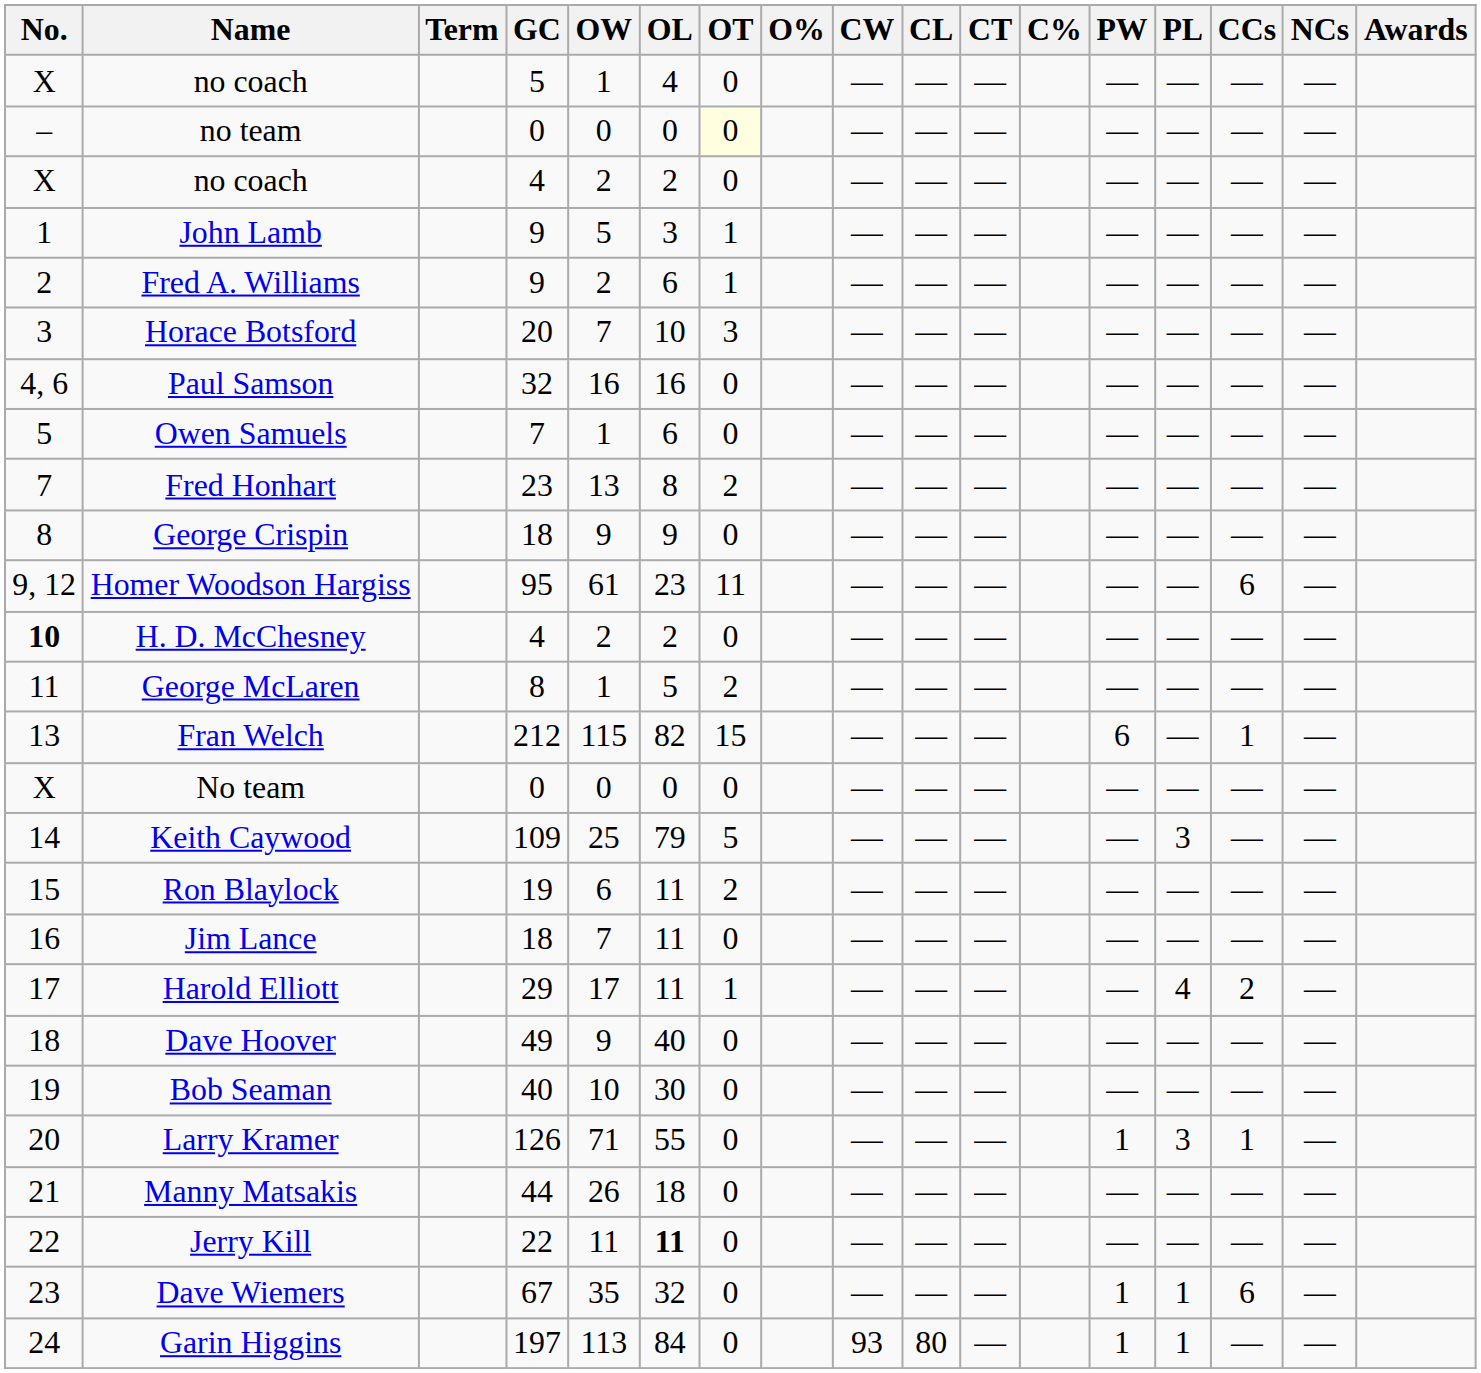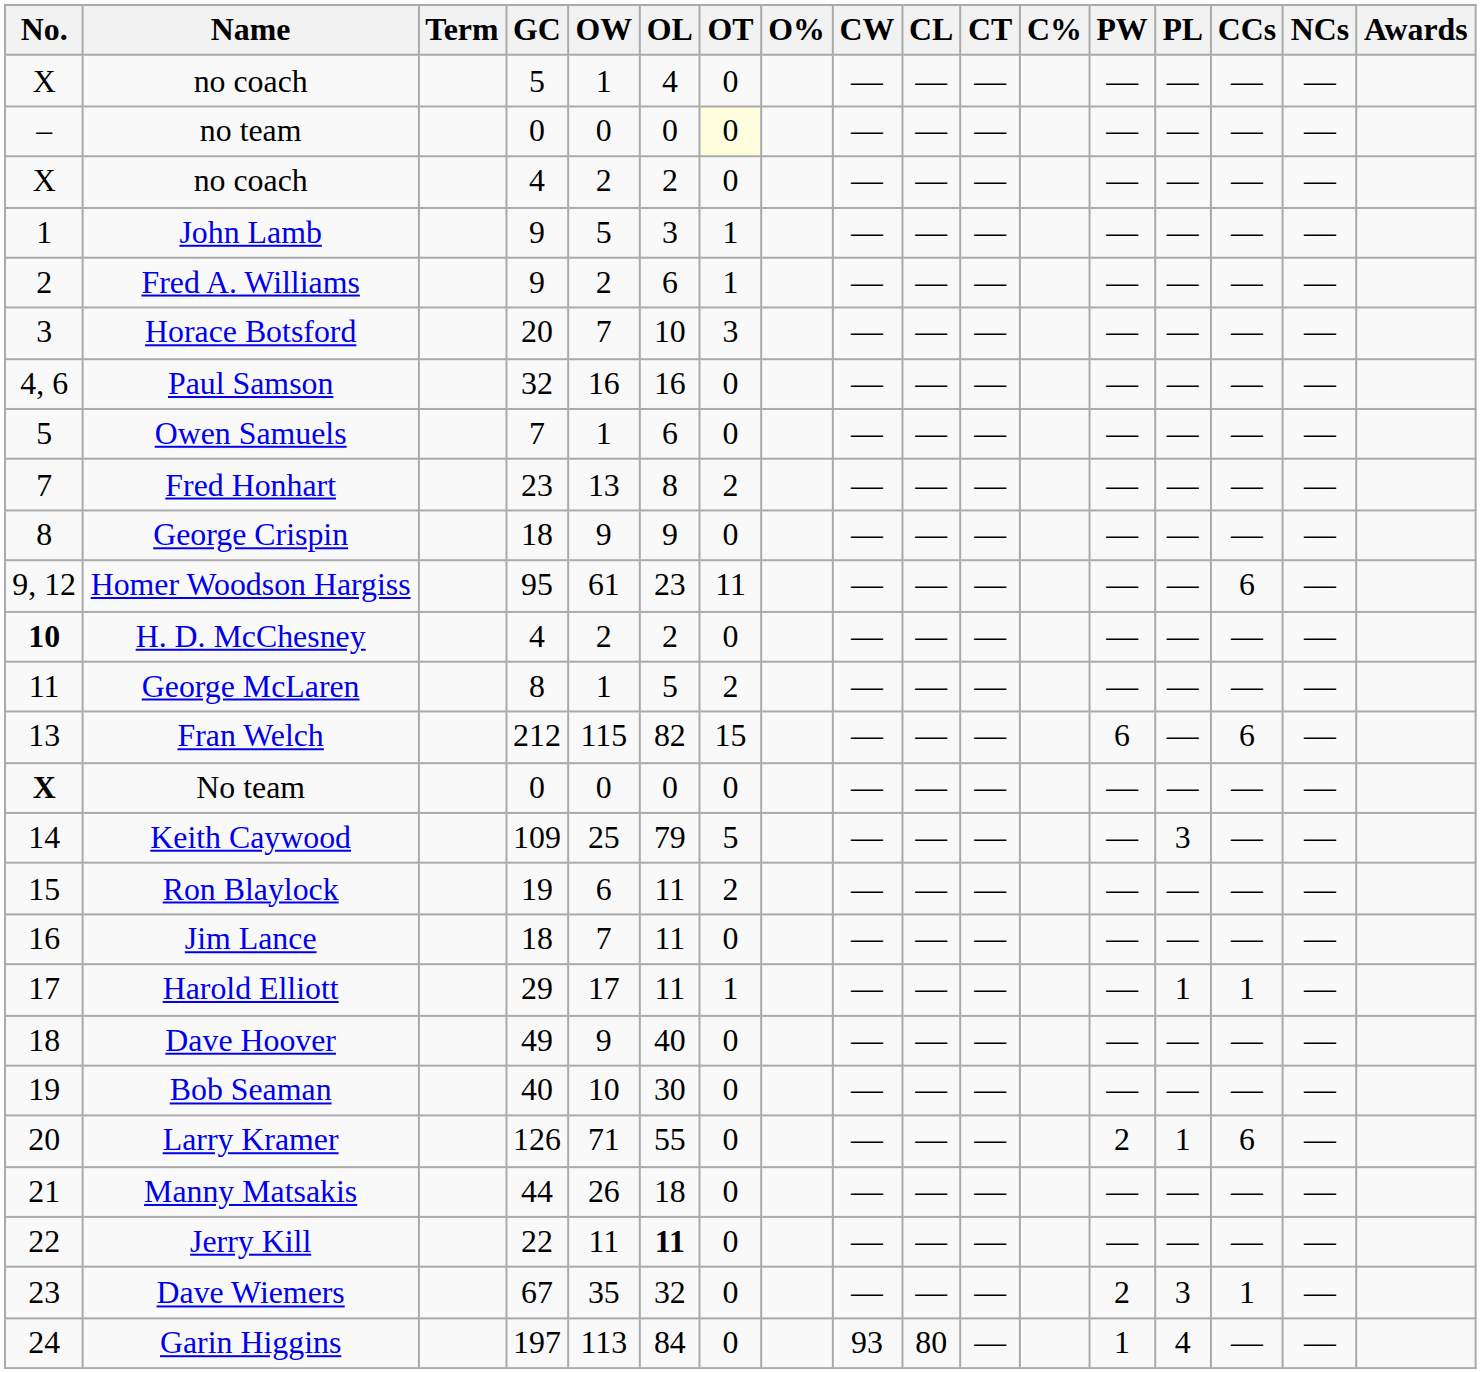 <table class="wikitable sortable" style="text-align:center">
 <tr>
 <th>No.</th>
 <th>Name</th>
 <th>Term</th>
 <th>GC</th>
 <th>OW</th>
 <th>OL</th>
 <th>OT</th>
 <th>O%</th>
 <th>CW</th>
 <th>CL</th>
 <th>CT</th>
 <th>C%</th>
 <th>PW</th>
 <th>PL</th>
 <th>CCs</th>
 <th>NCs</th>
 <th class="unsortable">Awards</th>
 </tr>
 <tr>
 <td>X</td>
 <td>no coach</td>
 <td></td>
 <td>5</td>
 <td>1</td>
 <td>4</td>
 <td>0</td>
 <td></td>
 <td>—</td>
 <td>—</td>
 <td>—</td>
 <td></td>
 <td>—</td>
 <td>—</td>
 <td>—</td>
 <td>—</td>
 <td></td>
 </tr>
 <tr>
 <td>–</td>
 <td>no team</td>
 <td></td>
 <td>0</td>
 <td>0</td>
 <td>0</td>
 <td style="background: lightyellow;">0</td>
 <td></td>
 <td>—</td>
 <td>—</td>
 <td>—</td>
 <td></td>
 <td>—</td>
 <td>—</td>
 <td>—</td>
 <td>—</td>
 <td></td>
 </tr>
 <tr>
 <td>X</td>
 <td>no coach</td>
 <td></td>
 <td>4</td>
 <td>2</td>
 <td>2</td>
 <td>0</td>
 <td></td>
 <td>—</td>
 <td>—</td>
 <td>—</td>
 <td></td>
 <td>—</td>
 <td>—</td>
 <td>—</td>
 <td>—</td>
 <td></td>
 </tr>
 <tr>
 <td>1</td>
 <td><a href='#'>John Lamb</a></td>
 <td></td>
 <td>9</td>
 <td>5</td>
 <td>3</td>
 <td>1</td>
 <td></td>
 <td>—</td>
 <td>—</td>
 <td>—</td>
 <td></td>
 <td>—</td>
 <td>—</td>
 <td>—</td>
 <td>—</td>
 <td></td>
 </tr>
 <tr>
 <td>2</td>
 <td><a href='#'>Fred A. Williams</a></td>
 <td></td>
 <td>9</td>
 <td>2</td>
 <td>6</td>
 <td>1</td>
 <td></td>
 <td>—</td>
 <td>—</td>
 <td>—</td>
 <td></td>
 <td>—</td>
 <td>—</td>
 <td>—</td>
 <td>—</td>
 <td></td>
 </tr>
 <tr>
 <td>3</td>
 <td><a href='#'>Horace Botsford</a></td>
 <td></td>
 <td>20</td>
 <td>7</td>
 <td>10</td>
 <td>3</td>
 <td></td>
 <td>—</td>
 <td>—</td>
 <td>—</td>
 <td></td>
 <td>—</td>
 <td>—</td>
 <td>—</td>
 <td>—</td>
 <td></td>
 </tr>
 <tr>
 <td>4, 6</td>
 <td><a href='#'>Paul Samson</a></td>
 <td></td>
 <td>32</td>
 <td>16</td>
 <td>16</td>
 <td>0</td>
 <td></td>
 <td>—</td>
 <td>—</td>
 <td>—</td>
 <td></td>
 <td>—</td>
 <td>—</td>
 <td>—</td>
 <td>—</td>
 <td></td>
 </tr>
 <tr>
 <td>5</td>
 <td><a href='#'>Owen Samuels</a></td>
 <td></td>
 <td>7</td>
 <td>1</td>
 <td>6</td>
 <td>0</td>
 <td></td>
 <td>—</td>
 <td>—</td>
 <td>—</td>
 <td></td>
 <td>—</td>
 <td>—</td>
 <td>—</td>
 <td>—</td>
 <td></td>
 </tr>
 <tr>
 <td>7</td>
 <td><a href='#'>Fred Honhart</a></td>
 <td></td>
 <td>23</td>
 <td>13</td>
 <td>8</td>
 <td>2</td>
 <td></td>
 <td>—</td>
 <td>—</td>
 <td>—</td>
 <td></td>
 <td>—</td>
 <td>—</td>
 <td>—</td>
 <td>—</td>
 <td></td>
 </tr>
 <tr>
 <td>8</td>
 <td><a href='#'>George Crispin</a></td>
 <td></td>
 <td>18</td>
 <td>9</td>
 <td>9</td>
 <td>0</td>
 <td></td>
 <td>—</td>
 <td>—</td>
 <td>—</td>
 <td></td>
 <td>—</td>
 <td>—</td>
 <td>—</td>
 <td>—</td>
 <td></td>
 </tr>
 <tr>
 <td>9, 12</td>
 <td><a href='#'>Homer Woodson Hargiss</a></td>
 <td></td>
 <td>95</td>
 <td>61</td>
 <td>23</td>
 <td>11</td>
 <td></td>
 <td>—</td>
 <td>—</td>
 <td>—</td>
 <td></td>
 <td>—</td>
 <td>—</td>
 <td>6</td>
 <td>—</td>
 <td></td>
 </tr>
 <tr>
 <td><strong>10</strong></td>
 <td><a href='#'>H. D. McChesney</a></td>
 <td></td>
 <td>4</td>
 <td>2</td>
 <td>2</td>
 <td>0</td>
 <td></td>
 <td>—</td>
 <td>—</td>
 <td>—</td>
 <td></td>
 <td>—</td>
 <td>—</td>
 <td>—</td>
 <td>—</td>
 <td></td>
 </tr>
 <tr>
 <td>11</td>
 <td><a href='#'>George McLaren</a></td>
 <td></td>
 <td>8</td>
 <td>1</td>
 <td>5</td>
 <td>2</td>
 <td></td>
 <td>—</td>
 <td>—</td>
 <td>—</td>
 <td></td>
 <td>—</td>
 <td>—</td>
 <td>—</td>
 <td>—</td>
 <td></td>
 </tr>
 <tr>
 <td>13</td>
 <td><a href='#'>Fran Welch</a></td>
 <td></td>
 <td>212</td>
 <td>115</td>
 <td>82</td>
 <td>15</td>
 <td></td>
 <td>—</td>
 <td>—</td>
 <td>—</td>
 <td></td>
 <td>6</td>
 <td>—</td>
-<td>1</td>
+<td>6</td>
 <td>—</td>
 <td></td>
 </tr>
 <tr>
-<td>X</td>
+<td><strong>X</strong></td>
 <td>No team</td>
 <td></td>
 <td>0</td>
 <td>0</td>
 <td>0</td>
 <td>0</td>
 <td></td>
 <td>—</td>
 <td>—</td>
 <td>—</td>
 <td></td>
 <td>—</td>
 <td>—</td>
 <td>—</td>
 <td>—</td>
 <td></td>
 </tr>
 <tr>
 <td>14</td>
 <td><a href='#'>Keith Caywood</a></td>
 <td></td>
 <td>109</td>
 <td>25</td>
 <td>79</td>
 <td>5</td>
 <td></td>
 <td>—</td>
 <td>—</td>
 <td>—</td>
 <td></td>
 <td>—</td>
 <td>3</td>
 <td>—</td>
 <td>—</td>
 <td></td>
 </tr>
 <tr>
 <td>15</td>
 <td><a href='#'>Ron Blaylock</a></td>
 <td></td>
 <td>19</td>
 <td>6</td>
 <td>11</td>
 <td>2</td>
 <td></td>
 <td>—</td>
 <td>—</td>
 <td>—</td>
 <td></td>
 <td>—</td>
 <td>—</td>
 <td>—</td>
 <td>—</td>
 <td></td>
 </tr>
 <tr>
 <td>16</td>
 <td><a href='#'>Jim Lance</a></td>
 <td></td>
 <td>18</td>
 <td>7</td>
 <td>11</td>
 <td>0</td>
 <td></td>
 <td>—</td>
 <td>—</td>
 <td>—</td>
 <td></td>
 <td>—</td>
 <td>—</td>
 <td>—</td>
 <td>—</td>
 <td></td>
 </tr>
 <tr>
 <td>17</td>
 <td><a href='#'>Harold Elliott</a></td>
 <td></td>
 <td>29</td>
 <td>17</td>
 <td>11</td>
 <td>1</td>
 <td></td>
 <td>—</td>
 <td>—</td>
 <td>—</td>
 <td></td>
 <td>—</td>
-<td>4</td>
-<td>2</td>
+<td>1</td>
+<td>1</td>
 <td>—</td>
 <td></td>
 </tr>
 <tr>
 <td>18</td>
 <td><a href='#'>Dave Hoover</a></td>
 <td></td>
 <td>49</td>
 <td>9</td>
 <td>40</td>
 <td>0</td>
 <td></td>
 <td>—</td>
 <td>—</td>
 <td>—</td>
 <td></td>
 <td>—</td>
 <td>—</td>
 <td>—</td>
 <td>—</td>
 <td></td>
 </tr>
 <tr>
 <td>19</td>
 <td><a href='#'>Bob Seaman</a></td>
 <td></td>
 <td>40</td>
 <td>10</td>
 <td>30</td>
 <td>0</td>
 <td></td>
 <td>—</td>
 <td>—</td>
 <td>—</td>
 <td></td>
 <td>—</td>
 <td>—</td>
 <td>—</td>
 <td>—</td>
 <td></td>
 </tr>
 <tr>
 <td>20</td>
 <td><a href='#'>Larry Kramer</a></td>
 <td></td>
 <td>126</td>
 <td>71</td>
 <td>55</td>
 <td>0</td>
 <td></td>
 <td>—</td>
 <td>—</td>
 <td>—</td>
 <td></td>
+<td>2</td>
 <td>1</td>
-<td>3</td>
-<td>1</td>
+<td>6</td>
 <td>—</td>
 <td></td>
 </tr>
 <tr>
 <td>21</td>
 <td><a href='#'>Manny Matsakis</a></td>
 <td></td>
 <td>44</td>
 <td>26</td>
 <td>18</td>
 <td>0</td>
 <td></td>
 <td>—</td>
 <td>—</td>
 <td>—</td>
 <td></td>
 <td>—</td>
 <td>—</td>
 <td>—</td>
 <td>—</td>
 <td></td>
 </tr>
 <tr>
 <td>22</td>
 <td><a href='#'>Jerry Kill</a></td>
 <td></td>
 <td>22</td>
 <td>11</td>
 <td><strong>11</strong></td>
 <td>0</td>
 <td></td>
 <td>—</td>
 <td>—</td>
 <td>—</td>
 <td></td>
 <td>—</td>
 <td>—</td>
 <td>—</td>
 <td>—</td>
 <td></td>
 </tr>
 <tr>
 <td>23</td>
 <td><a href='#'>Dave Wiemers</a></td>
 <td></td>
 <td>67</td>
 <td>35</td>
 <td>32</td>
 <td>0</td>
 <td></td>
 <td>—</td>
 <td>—</td>
 <td>—</td>
 <td></td>
+<td>2</td>
+<td>3</td>
 <td>1</td>
-<td>1</td>
-<td>6</td>
 <td>—</td>
 <td></td>
 </tr>
 <tr>
 <td>24</td>
 <td><a href='#'>Garin Higgins</a></td>
 <td></td>
 <td>197</td>
 <td>113</td>
 <td>84</td>
 <td>0</td>
 <td></td>
 <td>93</td>
 <td>80</td>
 <td>—</td>
 <td></td>
 <td>1</td>
-<td>1</td>
+<td>4</td>
 <td>—</td>
 <td>—</td>
 <td></td>
 </tr>
 </table>
